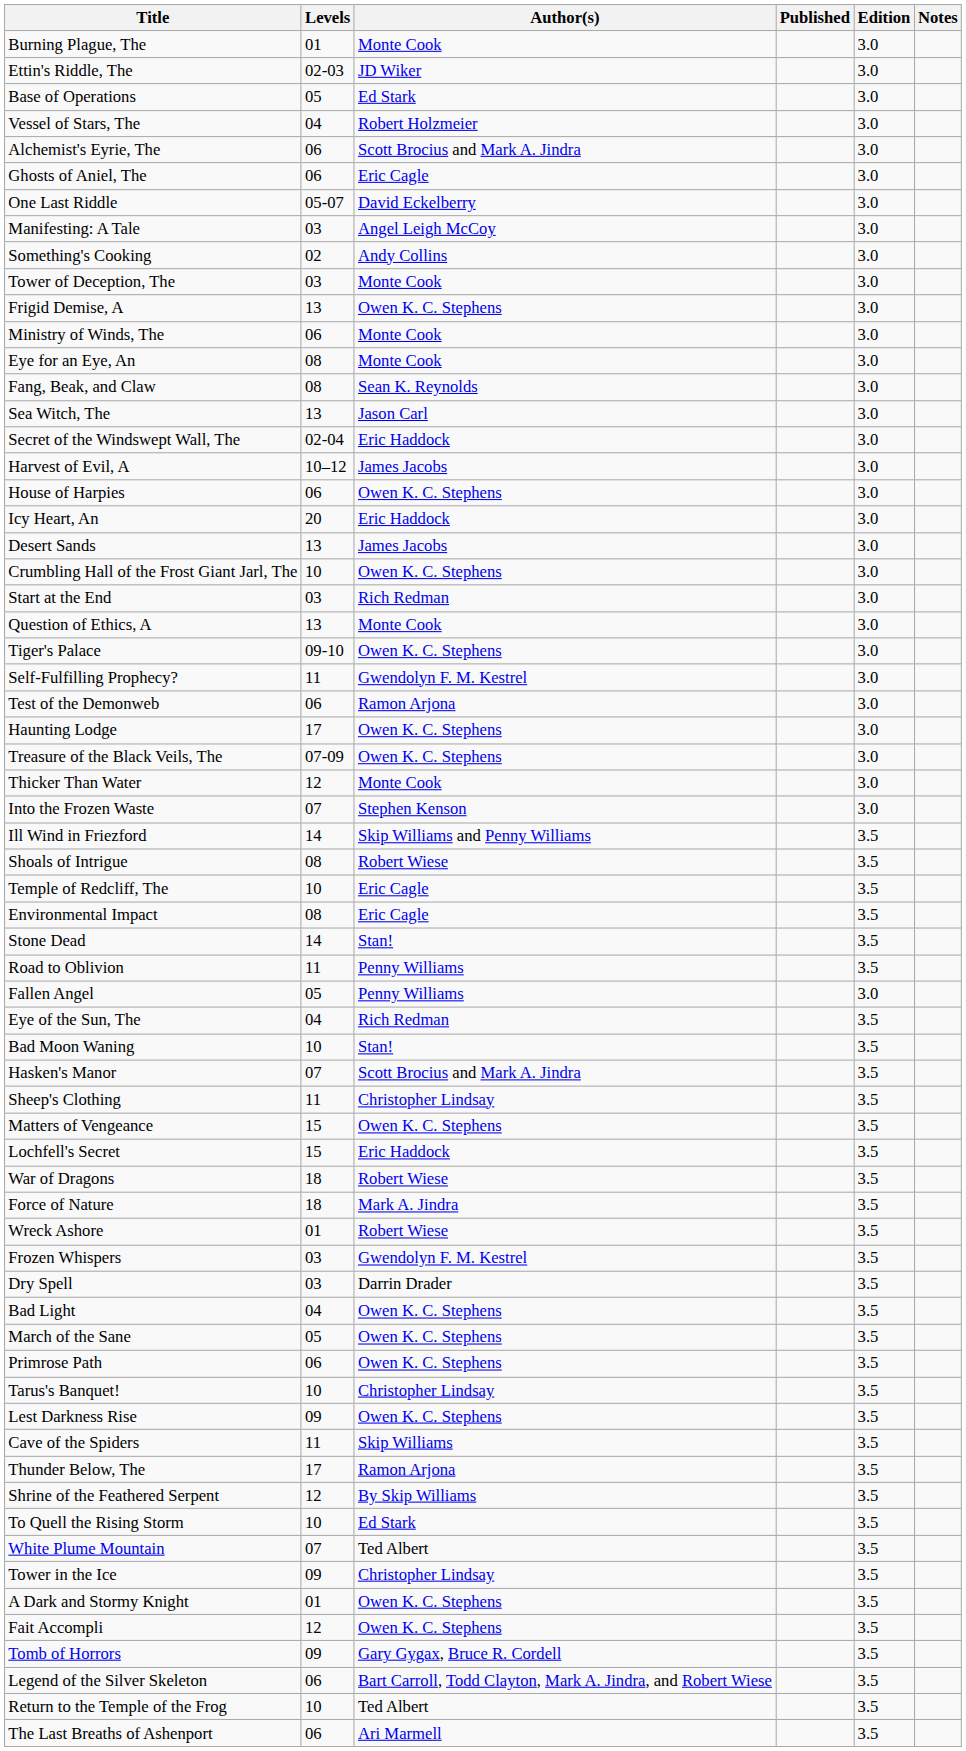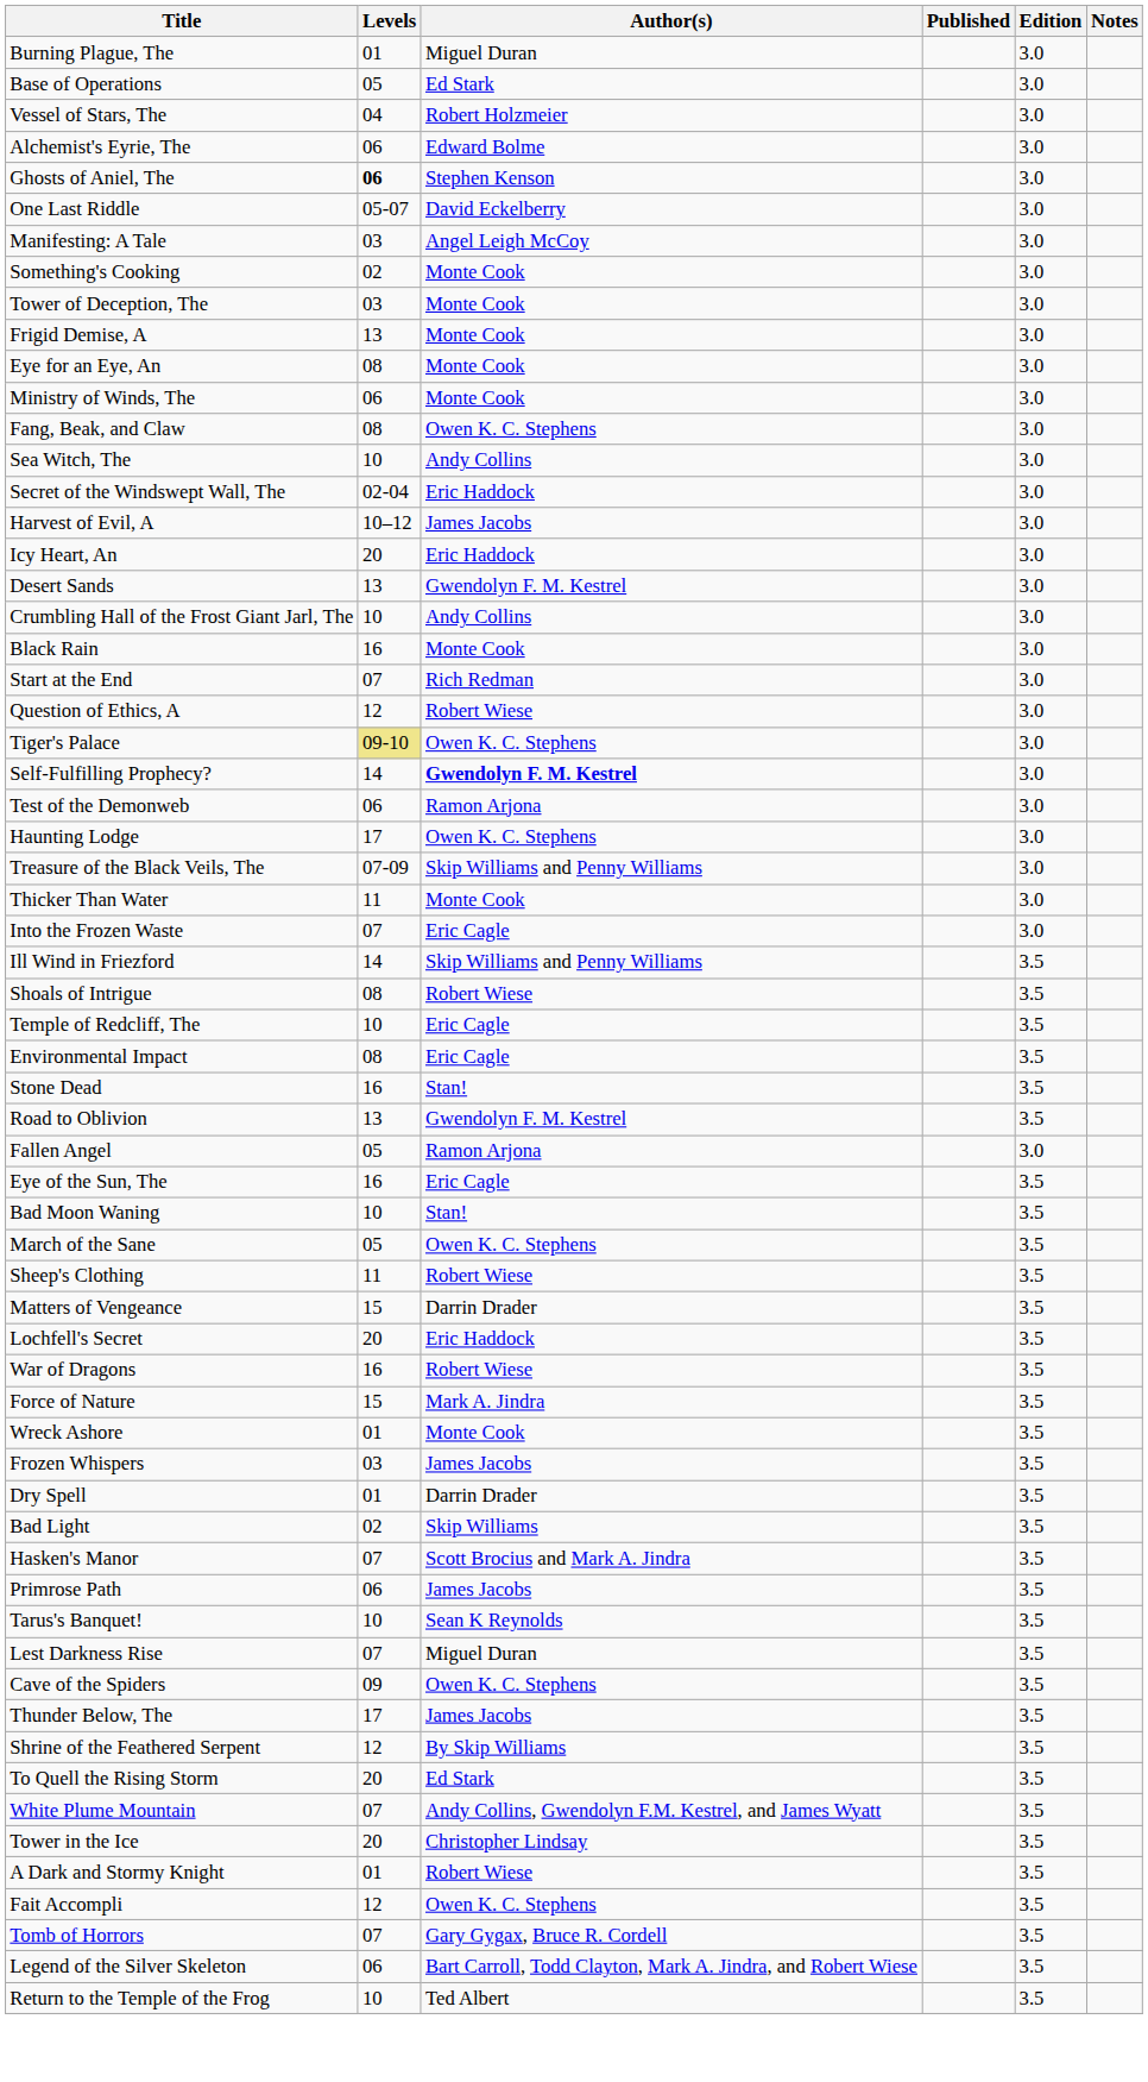 <table class="sortable wikitable">
 <tr>
 <th>Title</th>
 <th>Levels</th>
 <th>Author(s)</th>
 <th>Published</th>
 <th>Edition</th>
 <th>Notes</th>
 </tr>
 <tr>
 <td>Burning Plague, The</td>
 <td>01</td>
-<td><a href='#'>Monte Cook</a></td>
+<td>Miguel Duran</td>
 <td>  </td>
-<td>3.0</td>
-<td></td>
-</tr>
-<tr>
-<td>Ettin's Riddle, The</td>
-<td>02-03</td>
-<td><a href='#'>JD Wiker</a></td>
-<td></td>
 <td>3.0</td>
 <td></td>
 </tr>
 <tr>
 <td>Base of Operations</td>
 <td>05</td>
 <td><a href='#'>Ed Stark</a></td>
 <td></td>
 <td>3.0</td>
 <td></td>
 </tr>
 <tr>
 <td>Vessel of Stars, The</td>
 <td>04</td>
 <td><a href='#'>Robert Holzmeier</a></td>
 <td></td>
 <td>3.0</td>
 <td></td>
 </tr>
 <tr>
 <td>Alchemist's Eyrie, The</td>
 <td>06</td>
-<td><a href='#'>Scott Brocius</a> and <a href='#'>Mark A. Jindra</a></td>
+<td><a href='#'>Edward Bolme</a></td>
 <td></td>
 <td>3.0</td>
 <td></td>
 </tr>
 <tr>
 <td>Ghosts of Aniel, The</td>
-<td>06</td>
-<td><a href='#'>Eric Cagle</a></td>
+<td><strong>06</strong></td>
+<td><a href='#'>Stephen Kenson</a></td>
 <td></td>
 <td>3.0</td>
 <td></td>
 </tr>
 <tr>
 <td>One Last Riddle</td>
 <td>05-07</td>
 <td><a href='#'>David Eckelberry</a></td>
 <td></td>
 <td>3.0</td>
 <td></td>
 </tr>
 <tr>
 <td>Manifesting: A Tale</td>
 <td>03</td>
 <td><a href='#'>Angel Leigh McCoy</a></td>
 <td></td>
 <td>3.0</td>
 <td></td>
 </tr>
 <tr>
 <td>Something's Cooking</td>
 <td>02</td>
-<td><a href='#'>Andy Collins</a></td>
+<td><a href='#'>Monte Cook</a></td>
 <td></td>
 <td>3.0</td>
 <td></td>
 </tr>
 <tr>
 <td>Tower of Deception, The</td>
 <td>03</td>
 <td><a href='#'>Monte Cook</a></td>
 <td></td>
 <td>3.0</td>
 <td></td>
 </tr>
 <tr>
 <td>Frigid Demise, A</td>
 <td>13</td>
-<td><a href='#'>Owen K. C. Stephens</a></td>
-<td></td>
-<td>3.0</td>
-<td></td>
-</tr>
-<tr>
-<td>Ministry of Winds, The</td>
-<td>06</td>
 <td><a href='#'>Monte Cook</a></td>
 <td></td>
 <td>3.0</td>
 <td></td>
 </tr>
 <tr>
 <td>Eye for an Eye, An</td>
 <td>08</td>
 <td><a href='#'>Monte Cook</a></td>
 <td></td>
 <td>3.0</td>
 <td></td>
 </tr>
 <tr>
+<td>Ministry of Winds, The</td>
+<td>06</td>
+<td><a href='#'>Monte Cook</a></td>
+<td></td>
+<td>3.0</td>
+<td></td>
+</tr>
+<tr>
 <td>Fang, Beak, and Claw</td>
 <td>08</td>
-<td><a href='#'>Sean K. Reynolds</a></td>
+<td><a href='#'>Owen K. C. Stephens</a></td>
 <td></td>
 <td>3.0</td>
 <td></td>
 </tr>
 <tr>
 <td>Sea Witch, The</td>
-<td>13</td>
-<td><a href='#'>Jason Carl</a></td>
+<td>10</td>
+<td><a href='#'>Andy Collins</a></td>
 <td></td>
 <td>3.0</td>
 <td></td>
 </tr>
 <tr>
 <td>Secret of the Windswept Wall, The</td>
 <td>02-04</td>
 <td><a href='#'>Eric Haddock</a></td>
 <td></td>
 <td>3.0</td>
 <td></td>
 </tr>
 <tr>
 <td>Harvest of Evil, A</td>
 <td>10–12</td>
 <td><a href='#'>James Jacobs</a></td>
 <td></td>
 <td>3.0</td>
 <td></td>
 </tr>
 <tr>
-<td>House of Harpies</td>
-<td>06</td>
-<td><a href='#'>Owen K. C. Stephens</a></td>
-<td></td>
-<td>3.0</td>
-<td></td>
-</tr>
-<tr>
 <td>Icy Heart, An</td>
 <td>20</td>
 <td><a href='#'>Eric Haddock</a></td>
 <td></td>
 <td>3.0</td>
 <td></td>
 </tr>
 <tr>
 <td>Desert Sands</td>
 <td>13</td>
-<td><a href='#'>James Jacobs</a></td>
+<td><a href='#'>Gwendolyn F. M. Kestrel</a></td>
 <td></td>
 <td>3.0</td>
 <td></td>
 </tr>
 <tr>
 <td>Crumbling Hall of the Frost Giant Jarl, The</td>
 <td>10</td>
-<td><a href='#'>Owen K. C. Stephens</a></td>
+<td><a href='#'>Andy Collins</a></td>
+<td></td>
+<td>3.0</td>
+<td></td>
+</tr>
+<tr>
+<td>Black Rain</td>
+<td>16</td>
+<td><a href='#'>Monte Cook</a></td>
 <td></td>
 <td>3.0</td>
 <td></td>
 </tr>
 <tr>
 <td>Start at the End</td>
-<td>03</td>
+<td>07</td>
 <td><a href='#'>Rich Redman</a></td>
 <td></td>
 <td>3.0</td>
 <td></td>
 </tr>
 <tr>
 <td>Question of Ethics, A</td>
-<td>13</td>
-<td><a href='#'>Monte Cook</a></td>
+<td>12</td>
+<td><a href='#'>Robert Wiese</a></td>
 <td></td>
 <td>3.0</td>
 <td></td>
 </tr>
 <tr>
 <td>Tiger's Palace</td>
-<td>09-10</td>
+<td style="background: khaki;">09-10</td>
 <td><a href='#'>Owen K. C. Stephens</a></td>
 <td></td>
 <td>3.0</td>
 <td></td>
 </tr>
 <tr>
 <td>Self-Fulfilling Prophecy?</td>
-<td>11</td>
-<td><a href='#'>Gwendolyn F. M. Kestrel</a></td>
+<td>14</td>
+<td><strong><a href='#'>Gwendolyn F. M. Kestrel</a></strong></td>
 <td></td>
 <td>3.0</td>
 <td></td>
 </tr>
 <tr>
 <td>Test of the Demonweb</td>
 <td>06</td>
 <td><a href='#'>Ramon Arjona</a></td>
 <td></td>
 <td>3.0</td>
 <td></td>
 </tr>
 <tr>
 <td>Haunting Lodge</td>
 <td>17</td>
 <td><a href='#'>Owen K. C. Stephens</a></td>
 <td></td>
 <td>3.0</td>
 <td></td>
 </tr>
 <tr>
 <td>Treasure of the Black Veils, The</td>
 <td>07-09</td>
-<td><a href='#'>Owen K. C. Stephens</a></td>
+<td><a href='#'>Skip Williams</a> and <a href='#'>Penny Williams</a></td>
 <td></td>
 <td>3.0</td>
 <td></td>
 </tr>
 <tr>
 <td>Thicker Than Water</td>
-<td>12</td>
+<td>11</td>
 <td><a href='#'>Monte Cook</a></td>
 <td></td>
 <td>3.0</td>
 <td></td>
 </tr>
 <tr>
 <td>Into the Frozen Waste</td>
 <td>07</td>
-<td><a href='#'>Stephen Kenson</a></td>
+<td><a href='#'>Eric Cagle</a></td>
 <td></td>
 <td>3.0</td>
 <td></td>
 </tr>
 <tr>
 <td>Ill Wind in Friezford</td>
 <td>14</td>
 <td><a href='#'>Skip Williams</a> and <a href='#'>Penny Williams</a></td>
 <td></td>
 <td>3.5</td>
 <td></td>
 </tr>
 <tr>
 <td>Shoals of Intrigue</td>
 <td>08</td>
 <td><a href='#'>Robert Wiese </a></td>
 <td></td>
 <td>3.5</td>
 <td></td>
 </tr>
 <tr>
 <td>Temple of Redcliff, The</td>
 <td>10</td>
 <td><a href='#'>Eric Cagle </a></td>
 <td></td>
 <td>3.5</td>
 <td></td>
 </tr>
 <tr>
 <td>Environmental Impact</td>
 <td>08</td>
 <td><a href='#'>Eric Cagle</a></td>
 <td></td>
 <td>3.5</td>
 <td></td>
 </tr>
 <tr>
 <td>Stone Dead</td>
-<td>14</td>
+<td>16</td>
 <td><a href='#'>Stan!</a></td>
 <td></td>
 <td>3.5</td>
 <td></td>
 </tr>
 <tr>
 <td>Road to Oblivion</td>
-<td>11</td>
-<td><a href='#'>Penny Williams</a></td>
+<td>13</td>
+<td><a href='#'>Gwendolyn F. M. Kestrel</a></td>
 <td></td>
 <td>3.5</td>
 <td></td>
 </tr>
 <tr>
 <td>Fallen Angel</td>
 <td>05</td>
-<td><a href='#'>Penny Williams</a></td>
+<td><a href='#'>Ramon Arjona</a></td>
 <td></td>
 <td>3.0</td>
 <td></td>
 </tr>
 <tr>
 <td>Eye of the Sun, The</td>
-<td>04</td>
-<td><a href='#'>Rich Redman</a></td>
+<td>16</td>
+<td><a href='#'>Eric Cagle</a></td>
 <td></td>
 <td>3.5</td>
 <td></td>
 </tr>
 <tr>
 <td>Bad Moon Waning</td>
 <td>10</td>
 <td><a href='#'>Stan!</a></td>
 <td></td>
 <td>3.5</td>
 <td></td>
 </tr>
 <tr>
+<td>March of the Sane</td>
+<td>05</td>
+<td><a href='#'>Owen K. C. Stephens</a></td>
+<td></td>
+<td>3.5</td>
+<td></td>
+</tr>
+<tr>
+<td>Sheep's Clothing</td>
+<td>11</td>
+<td><a href='#'>Robert Wiese</a></td>
+<td></td>
+<td>3.5</td>
+<td></td>
+</tr>
+<tr>
+<td>Matters of Vengeance</td>
+<td>15</td>
+<td>Darrin Drader</td>
+<td></td>
+<td>3.5</td>
+<td></td>
+</tr>
+<tr>
+<td>Lochfell's Secret</td>
+<td>20</td>
+<td><a href='#'>Eric Haddock</a></td>
+<td></td>
+<td>3.5</td>
+<td></td>
+</tr>
+<tr>
+<td>War of Dragons</td>
+<td>16</td>
+<td><a href='#'>Robert Wiese</a></td>
+<td></td>
+<td>3.5</td>
+<td></td>
+</tr>
+<tr>
+<td>Force of Nature</td>
+<td>15</td>
+<td><a href='#'>Mark A. Jindra</a></td>
+<td></td>
+<td>3.5</td>
+<td></td>
+</tr>
+<tr>
+<td>Wreck Ashore</td>
+<td>01</td>
+<td><a href='#'>Monte Cook</a></td>
+<td></td>
+<td>3.5</td>
+<td></td>
+</tr>
+<tr>
+<td>Frozen Whispers</td>
+<td>03</td>
+<td><a href='#'>James Jacobs</a></td>
+<td></td>
+<td>3.5</td>
+<td></td>
+</tr>
+<tr>
+<td>Dry Spell</td>
+<td>01</td>
+<td>Darrin Drader</td>
+<td></td>
+<td>3.5</td>
+<td></td>
+</tr>
+<tr>
+<td>Bad Light</td>
+<td>02</td>
+<td><a href='#'>Skip Williams</a></td>
+<td></td>
+<td>3.5</td>
+<td></td>
+</tr>
+<tr>
 <td>Hasken's Manor</td>
 <td>07</td>
 <td><a href='#'>Scott Brocius</a> and <a href='#'>Mark A. Jindra</a></td>
 <td></td>
 <td>3.5</td>
 <td></td>
 </tr>
 <tr>
-<td>Sheep's Clothing</td>
-<td>11</td>
-<td><a href='#'>Christopher Lindsay</a></td>
-<td></td>
-<td>3.5</td>
-<td></td>
-</tr>
-<tr>
-<td>Matters of Vengeance</td>
-<td>15</td>
-<td><a href='#'>Owen K. C. Stephens</a></td>
-<td></td>
-<td>3.5</td>
-<td></td>
-</tr>
-<tr>
-<td>Lochfell's Secret</td>
-<td>15</td>
-<td><a href='#'>Eric Haddock</a></td>
-<td></td>
-<td>3.5</td>
-<td></td>
-</tr>
-<tr>
-<td>War of Dragons</td>
-<td>18</td>
-<td><a href='#'>Robert Wiese</a></td>
-<td></td>
-<td>3.5</td>
-<td></td>
-</tr>
-<tr>
-<td>Force of Nature</td>
-<td>18</td>
-<td><a href='#'>Mark A. Jindra</a></td>
-<td></td>
-<td>3.5</td>
-<td></td>
-</tr>
-<tr>
-<td>Wreck Ashore</td>
-<td>01</td>
-<td><a href='#'>Robert Wiese</a></td>
-<td></td>
-<td>3.5</td>
-<td></td>
-</tr>
-<tr>
-<td>Frozen Whispers</td>
-<td>03</td>
-<td><a href='#'>Gwendolyn F. M. Kestrel</a></td>
-<td></td>
-<td>3.5</td>
-<td></td>
-</tr>
-<tr>
-<td>Dry Spell</td>
-<td>03</td>
-<td>Darrin Drader</td>
-<td></td>
-<td>3.5</td>
-<td></td>
-</tr>
-<tr>
-<td>Bad Light</td>
-<td>04</td>
-<td><a href='#'>Owen K. C. Stephens</a></td>
-<td></td>
-<td>3.5</td>
-<td></td>
-</tr>
-<tr>
-<td>March of the Sane</td>
-<td>05</td>
-<td><a href='#'>Owen K. C. Stephens</a></td>
-<td></td>
-<td>3.5</td>
-<td></td>
-</tr>
-<tr>
 <td>Primrose Path</td>
 <td>06</td>
-<td><a href='#'>Owen K. C. Stephens</a></td>
+<td><a href='#'>James Jacobs</a></td>
 <td></td>
 <td>3.5</td>
 <td></td>
 </tr>
 <tr>
 <td>Tarus's Banquet!</td>
 <td>10</td>
-<td><a href='#'>Christopher Lindsay</a></td>
+<td><a href='#'>Sean K Reynolds</a></td>
 <td></td>
 <td>3.5</td>
 <td></td>
 </tr>
 <tr>
 <td>Lest Darkness Rise</td>
+<td>07</td>
+<td>Miguel Duran</td>
+<td></td>
+<td>3.5</td>
+<td></td>
+</tr>
+<tr>
+<td>Cave of the Spiders</td>
 <td>09</td>
 <td><a href='#'>Owen K. C. Stephens</a></td>
 <td></td>
 <td>3.5</td>
 <td></td>
 </tr>
 <tr>
-<td>Cave of the Spiders</td>
-<td>11</td>
-<td><a href='#'>Skip Williams</a></td>
-<td></td>
-<td>3.5</td>
-<td></td>
-</tr>
-<tr>
 <td>Thunder Below, The</td>
 <td>17</td>
-<td><a href='#'>Ramon Arjona</a></td>
+<td><a href='#'>James Jacobs</a></td>
 <td></td>
 <td>3.5</td>
 <td></td>
 </tr>
 <tr>
 <td>Shrine of the Feathered Serpent</td>
 <td>12</td>
 <td><a href='#'>By Skip Williams</a></td>
 <td></td>
 <td>3.5</td>
 <td></td>
 </tr>
 <tr>
 <td>To Quell the Rising Storm</td>
-<td>10</td>
+<td>20</td>
 <td><a href='#'>Ed Stark</a></td>
 <td></td>
 <td>3.5</td>
 <td></td>
 </tr>
 <tr>
 <td><a href='#'>White Plume Mountain</a></td>
 <td>07</td>
-<td>Ted Albert</td>
+<td><a href='#'>Andy Collins</a>, <a href='#'>Gwendolyn F.M. Kestrel</a>, and <a href='#'>James Wyatt</a></td>
 <td></td>
 <td>3.5</td>
 <td></td>
 </tr>
 <tr>
 <td>Tower in the Ice</td>
-<td>09</td>
+<td>20</td>
 <td><a href='#'>Christopher Lindsay</a></td>
 <td></td>
 <td>3.5</td>
 <td></td>
 </tr>
 <tr>
 <td>A Dark and Stormy Knight</td>
 <td>01</td>
-<td><a href='#'>Owen K. C. Stephens</a></td>
+<td><a href='#'>Robert Wiese</a></td>
 <td></td>
 <td>3.5</td>
 <td></td>
 </tr>
 <tr>
 <td>Fait Accompli</td>
 <td>12</td>
 <td><a href='#'>Owen K. C. Stephens</a></td>
 <td></td>
 <td>3.5</td>
 <td></td>
 </tr>
 <tr>
 <td><a href='#'>Tomb of Horrors</a></td>
-<td>09</td>
+<td>07</td>
 <td><a href='#'>Gary Gygax</a>, <a href='#'>Bruce R. Cordell</a></td>
 <td></td>
 <td>3.5</td>
 <td></td>
 </tr>
 <tr>
 <td>Legend of the Silver Skeleton</td>
 <td>06</td>
 <td><a href='#'>Bart Carroll</a>, <a href='#'>Todd Clayton</a>, <a href='#'>Mark A. Jindra</a>, and <a href='#'>Robert Wiese</a></td>
 <td></td>
 <td>3.5</td>
 <td></td>
 </tr>
 <tr>
 <td>Return to the Temple of the Frog</td>
 <td>10</td>
 <td>Ted Albert</td>
 <td></td>
 <td>3.5</td>
 <td></td>
 </tr>
 <tr>
-<td>The Last Breaths of Ashenport</td>
-<td>06</td>
-<td><a href='#'>Ari Marmell</a></td>
-<td></td>
-<td>3.5</td>
-<td></td>
-</tr>
-<tr>
 </tr>
 </table>
